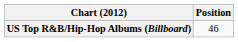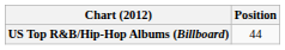 <table class="wikitable plainrowheaders" style="text-align:center">
 <tr>
 <th scope="col">Chart (2012)</th>
 <th scope="col">Position</th>
 </tr>
 <tr>
 <th scope="row">US Top R&B/Hip-Hop Albums (<em>Billboard</em>)</th>
-<td>46</td>
+<td>44</td>
 </tr>
 </table>
